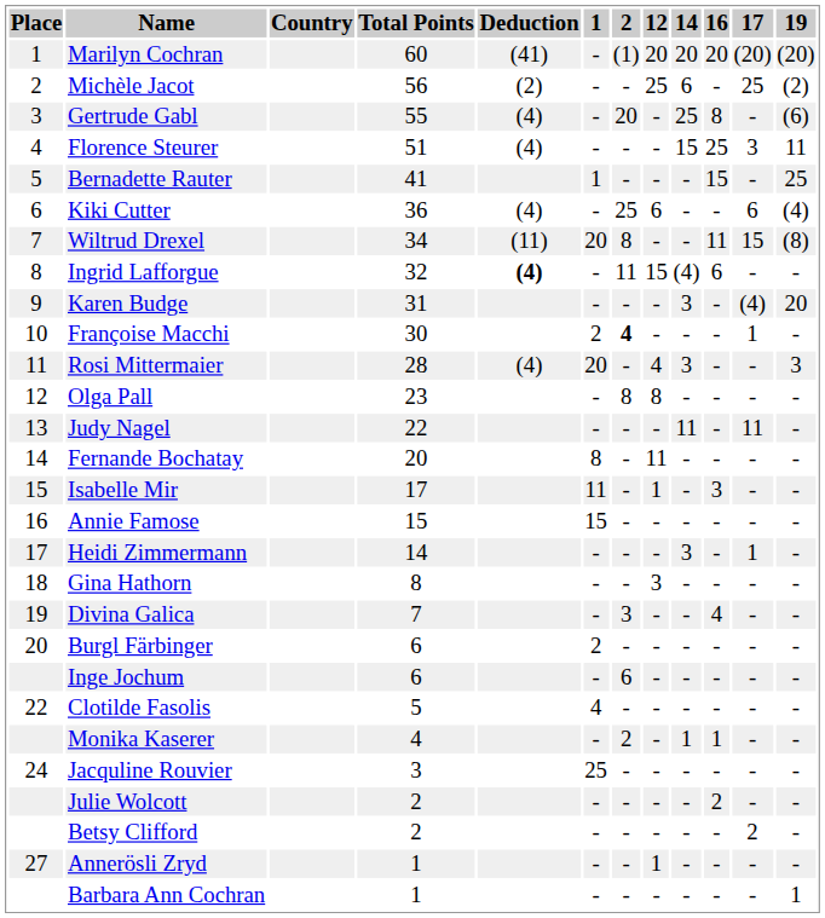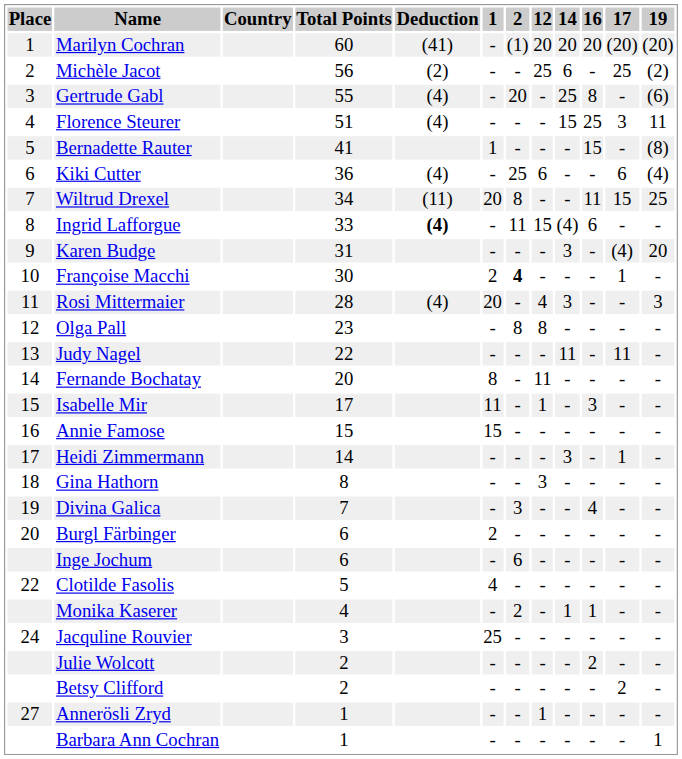 <table border="0" style="border: 1px solid #999; background-color:#FFFFFF; text-align:center">
 <tr align="center" bgcolor="#CCCCCC">
 <th>Place</th>
 <th>Name</th>
 <th>Country</th>
 <th>Total Points</th>
 <th>Deduction</th>
 <th>1</th>
 <th>2</th>
 <th>12</th>
 <th>14</th>
 <th>16</th>
 <th>17</th>
 <th>19</th>
 </tr>
 <tr bgcolor="#EFEFEF">
 <td>1</td>
 <td align="left"><a href='#'>Marilyn Cochran</a></td>
 <td align="left"></td>
 <td>60</td>
 <td>(41)</td>
 <td>-</td>
 <td>(1)</td>
 <td>20</td>
 <td>20</td>
 <td>20</td>
 <td>(20)</td>
 <td>(20)</td>
 </tr>
 <tr>
 <td>2</td>
 <td align="left"><a href='#'>Michèle Jacot</a></td>
 <td align="left"></td>
 <td>56</td>
 <td>(2)</td>
 <td>-</td>
 <td>-</td>
 <td>25</td>
 <td>6</td>
 <td>-</td>
 <td>25</td>
 <td>(2)</td>
 </tr>
 <tr bgcolor="#EFEFEF">
 <td>3</td>
 <td align="left"><a href='#'>Gertrude Gabl</a></td>
 <td align="left"></td>
 <td>55</td>
 <td>(4)</td>
 <td>-</td>
 <td>20</td>
 <td>-</td>
 <td>25</td>
 <td>8</td>
 <td>-</td>
 <td>(6)</td>
 </tr>
 <tr>
 <td>4</td>
 <td align="left"><a href='#'>Florence Steurer</a></td>
 <td align="left"></td>
 <td>51</td>
 <td>(4)</td>
 <td>-</td>
 <td>-</td>
 <td>-</td>
 <td>15</td>
 <td>25</td>
 <td>3</td>
 <td>11</td>
 </tr>
 <tr bgcolor="#EFEFEF">
 <td>5</td>
 <td align="left"><a href='#'>Bernadette Rauter</a></td>
 <td align="left"></td>
 <td>41</td>
 <td></td>
 <td>1</td>
 <td>-</td>
 <td>-</td>
 <td>-</td>
 <td>15</td>
 <td>-</td>
-<td>25</td>
+<td>(8)</td>
 </tr>
 <tr>
 <td>6</td>
 <td align="left"><a href='#'>Kiki Cutter</a></td>
 <td align="left"></td>
 <td>36</td>
 <td>(4)</td>
 <td>-</td>
 <td>25</td>
 <td>6</td>
 <td>-</td>
 <td>-</td>
 <td>6</td>
 <td>(4)</td>
 </tr>
 <tr bgcolor="#EFEFEF">
 <td>7</td>
 <td align="left"><a href='#'>Wiltrud Drexel</a></td>
 <td align="left"></td>
 <td>34</td>
 <td>(11)</td>
 <td>20</td>
 <td>8</td>
 <td>-</td>
 <td>-</td>
 <td>11</td>
 <td>15</td>
-<td>(8)</td>
+<td>25</td>
 </tr>
 <tr>
 <td>8</td>
 <td align="left"><a href='#'>Ingrid Lafforgue</a></td>
 <td align="left"></td>
-<td>32</td>
+<td>33</td>
 <td><strong>(4)</strong></td>
 <td>-</td>
 <td>11</td>
 <td>15</td>
 <td>(4)</td>
 <td>6</td>
 <td>-</td>
 <td>-</td>
 </tr>
 <tr bgcolor="#EFEFEF">
 <td>9</td>
 <td align="left"><a href='#'>Karen Budge</a></td>
 <td align="left"></td>
 <td>31</td>
 <td></td>
 <td>-</td>
 <td>-</td>
 <td>-</td>
 <td>3</td>
 <td>-</td>
 <td>(4)</td>
 <td>20</td>
 </tr>
 <tr>
 <td>10</td>
 <td align="left"><a href='#'>Françoise Macchi</a></td>
 <td align="left"></td>
 <td>30</td>
 <td></td>
 <td>2</td>
 <td><strong>4</strong></td>
 <td>-</td>
 <td>-</td>
 <td>-</td>
 <td>1</td>
 <td>-</td>
 </tr>
 <tr bgcolor="#EFEFEF">
 <td>11</td>
 <td align="left"><a href='#'>Rosi Mittermaier</a></td>
 <td align="left"></td>
 <td>28</td>
 <td>(4)</td>
 <td>20</td>
 <td>-</td>
 <td>4</td>
 <td>3</td>
 <td>-</td>
 <td>-</td>
 <td>3</td>
 </tr>
 <tr>
 <td>12</td>
 <td align="left"><a href='#'>Olga Pall</a></td>
 <td align="left"></td>
 <td>23</td>
 <td></td>
 <td>-</td>
 <td>8</td>
 <td>8</td>
 <td>-</td>
 <td>-</td>
 <td>-</td>
 <td>-</td>
 </tr>
 <tr bgcolor="#EFEFEF">
 <td>13</td>
 <td align="left"><a href='#'>Judy Nagel</a></td>
 <td align="left"></td>
 <td>22</td>
 <td></td>
 <td>-</td>
 <td>-</td>
 <td>-</td>
 <td>11</td>
 <td>-</td>
 <td>11</td>
 <td>-</td>
 </tr>
 <tr>
 <td>14</td>
 <td align="left"><a href='#'>Fernande Bochatay</a></td>
 <td align="left"></td>
 <td>20</td>
 <td></td>
 <td>8</td>
 <td>-</td>
 <td>11</td>
 <td>-</td>
 <td>-</td>
 <td>-</td>
 <td>-</td>
 </tr>
 <tr bgcolor="#EFEFEF">
 <td>15</td>
 <td align="left"><a href='#'>Isabelle Mir</a></td>
 <td align="left"></td>
 <td>17</td>
 <td></td>
 <td>11</td>
 <td>-</td>
 <td>1</td>
 <td>-</td>
 <td>3</td>
 <td>-</td>
 <td>-</td>
 </tr>
 <tr>
 <td>16</td>
 <td align="left"><a href='#'>Annie Famose</a></td>
 <td align="left"></td>
 <td>15</td>
 <td></td>
 <td>15</td>
 <td>-</td>
 <td>-</td>
 <td>-</td>
 <td>-</td>
 <td>-</td>
 <td>-</td>
 </tr>
 <tr bgcolor="#EFEFEF">
 <td>17</td>
 <td align="left"><a href='#'>Heidi Zimmermann</a></td>
 <td align="left"></td>
 <td>14</td>
 <td></td>
 <td>-</td>
 <td>-</td>
 <td>-</td>
 <td>3</td>
 <td>-</td>
 <td>1</td>
 <td>-</td>
 </tr>
 <tr>
 <td>18</td>
 <td align="left"><a href='#'>Gina Hathorn</a></td>
 <td align="left"></td>
 <td>8</td>
 <td></td>
 <td>-</td>
 <td>-</td>
 <td>3</td>
 <td>-</td>
 <td>-</td>
 <td>-</td>
 <td>-</td>
 </tr>
 <tr bgcolor="#EFEFEF">
 <td>19</td>
 <td align="left"><a href='#'>Divina Galica</a></td>
 <td align="left"></td>
 <td>7</td>
 <td></td>
 <td>-</td>
 <td>3</td>
 <td>-</td>
 <td>-</td>
 <td>4</td>
 <td>-</td>
 <td>-</td>
 </tr>
 <tr>
 <td>20</td>
 <td align="left"><a href='#'>Burgl Färbinger</a></td>
 <td align="left"></td>
 <td>6</td>
 <td></td>
 <td>2</td>
 <td>-</td>
 <td>-</td>
 <td>-</td>
 <td>-</td>
 <td>-</td>
 <td>-</td>
 </tr>
 <tr bgcolor="#EFEFEF">
 <td></td>
 <td align="left"><a href='#'>Inge Jochum</a></td>
 <td align="left"></td>
 <td>6</td>
 <td></td>
 <td>-</td>
 <td>6</td>
 <td>-</td>
 <td>-</td>
 <td>-</td>
 <td>-</td>
 <td>-</td>
 </tr>
 <tr>
 <td>22</td>
 <td align="left"><a href='#'>Clotilde Fasolis</a></td>
 <td align="left"></td>
 <td>5</td>
 <td></td>
 <td>4</td>
 <td>-</td>
 <td>-</td>
 <td>-</td>
 <td>-</td>
 <td>-</td>
 <td>-</td>
 </tr>
 <tr bgcolor="#EFEFEF">
 <td></td>
 <td align="left"><a href='#'>Monika Kaserer</a></td>
 <td align="left"></td>
 <td>4</td>
 <td></td>
 <td>-</td>
 <td>2</td>
 <td>-</td>
 <td>1</td>
 <td>1</td>
 <td>-</td>
 <td>-</td>
 </tr>
 <tr>
 <td>24</td>
 <td align="left"><a href='#'>Jacquline Rouvier</a></td>
 <td align="left"></td>
 <td>3</td>
 <td></td>
 <td>25</td>
 <td>-</td>
 <td>-</td>
 <td>-</td>
 <td>-</td>
 <td>-</td>
 <td>-</td>
 </tr>
 <tr bgcolor="#EFEFEF">
 <td></td>
 <td align="left"><a href='#'>Julie Wolcott</a></td>
 <td align="left"></td>
 <td>2</td>
 <td></td>
 <td>-</td>
 <td>-</td>
 <td>-</td>
 <td>-</td>
 <td>2</td>
 <td>-</td>
 <td>-</td>
 </tr>
 <tr>
 <td></td>
 <td align="left"><a href='#'>Betsy Clifford</a></td>
 <td align="left"></td>
 <td>2</td>
 <td></td>
 <td>-</td>
 <td>-</td>
 <td>-</td>
 <td>-</td>
 <td>-</td>
 <td>2</td>
 <td>-</td>
 </tr>
 <tr bgcolor="#EFEFEF">
 <td>27</td>
 <td align="left"><a href='#'>Annerösli Zryd</a></td>
 <td align="left"></td>
 <td>1</td>
 <td></td>
 <td>-</td>
 <td>-</td>
 <td>1</td>
 <td>-</td>
 <td>-</td>
 <td>-</td>
 <td>-</td>
 </tr>
 <tr>
 <td></td>
 <td align="left"><a href='#'>Barbara Ann Cochran</a></td>
 <td align="left"></td>
 <td>1</td>
 <td></td>
 <td>-</td>
 <td>-</td>
 <td>-</td>
 <td>-</td>
 <td>-</td>
 <td>-</td>
 <td>1</td>
 </tr>
 </table>
